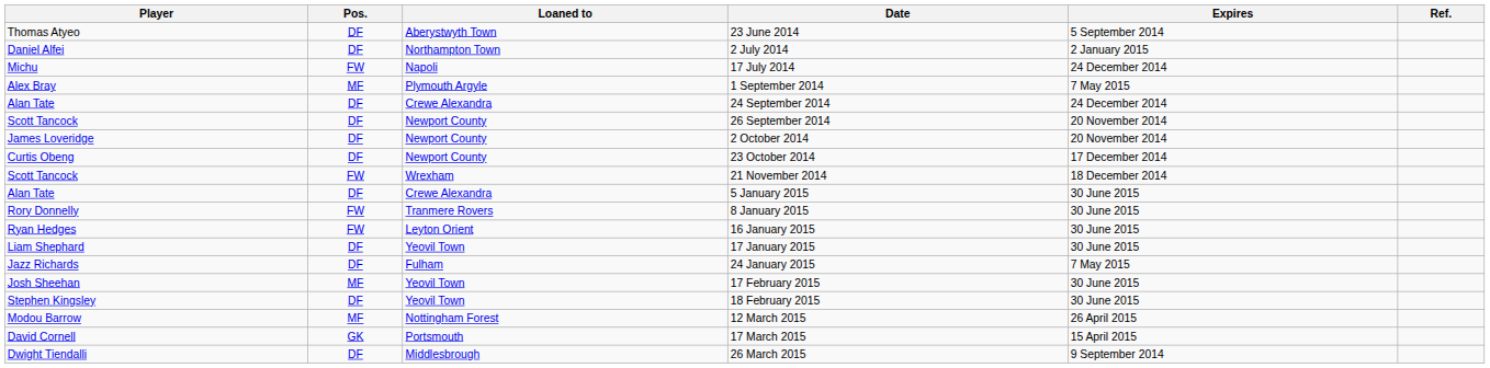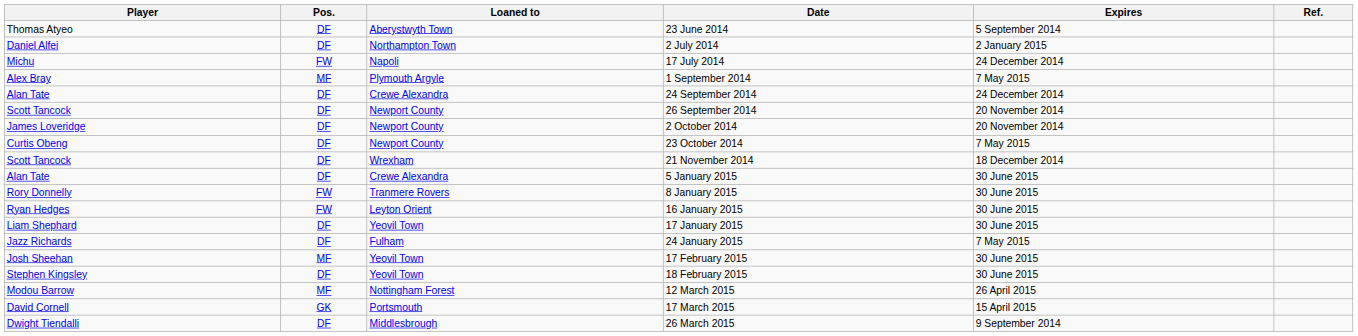 <table class="wikitable" style="width:100%; text-align:center; font-size:95%; text-align:left;">
 <tr>
 <th>Player</th>
 <th>Pos.</th>
 <th>Loaned to</th>
 <th>Date</th>
 <th>Expires</th>
 <th>Ref.</th>
 </tr>
 <tr>
 <td> Thomas Atyeo</td>
 <td style="text-align:center;"><a href='#'>DF</a></td>
 <td> <a href='#'>Aberystwyth Town</a></td>
 <td>23 June 2014</td>
 <td>5 September 2014</td>
 <td></td>
 </tr>
 <tr>
 <td> <a href='#'>Daniel Alfei</a></td>
 <td style="text-align:center;"><a href='#'>DF</a></td>
 <td> <a href='#'>Northampton Town</a></td>
 <td>2 July 2014</td>
 <td>2 January 2015</td>
 <td></td>
 </tr>
 <tr>
 <td> <a href='#'>Michu</a></td>
 <td style="text-align:center;"><a href='#'>FW</a></td>
 <td> <a href='#'>Napoli</a></td>
 <td>17 July 2014</td>
 <td>24 December 2014</td>
 <td></td>
 </tr>
 <tr>
 <td> <a href='#'>Alex Bray</a></td>
 <td style="text-align:center;"><a href='#'>MF</a></td>
 <td> <a href='#'>Plymouth Argyle</a></td>
 <td>1 September 2014</td>
 <td>7 May 2015</td>
 <td></td>
 </tr>
 <tr>
 <td> <a href='#'>Alan Tate</a></td>
 <td style="text-align:center;"><a href='#'>DF</a></td>
 <td> <a href='#'>Crewe Alexandra</a></td>
 <td>24 September 2014</td>
 <td>24 December 2014</td>
 <td></td>
 </tr>
 <tr>
 <td> <a href='#'>Scott Tancock</a></td>
 <td style="text-align:center;"><a href='#'>DF</a></td>
 <td> <a href='#'>Newport County</a></td>
 <td>26 September 2014</td>
 <td>20 November 2014</td>
 <td></td>
 </tr>
 <tr>
 <td> <a href='#'>James Loveridge</a></td>
 <td style="text-align:center;"><a href='#'>DF</a></td>
 <td> <a href='#'>Newport County</a></td>
 <td>2 October 2014</td>
 <td>20 November 2014</td>
 <td></td>
 </tr>
 <tr>
 <td> <a href='#'>Curtis Obeng</a></td>
 <td style="text-align:center;"><a href='#'>DF</a></td>
 <td> <a href='#'>Newport County</a></td>
 <td>23 October 2014</td>
-<td>17 December 2014</td>
+<td>7 May 2015</td>
 <td></td>
 </tr>
 <tr>
 <td> <a href='#'>Scott Tancock</a></td>
-<td style="text-align:center;"><a href='#'>FW</a></td>
+<td style="text-align:center;"><a href='#'>DF</a></td>
 <td> <a href='#'>Wrexham</a></td>
 <td>21 November 2014</td>
 <td>18 December 2014</td>
 <td></td>
 </tr>
 <tr>
 <td> <a href='#'>Alan Tate</a></td>
 <td style="text-align:center;"><a href='#'>DF</a></td>
 <td> <a href='#'>Crewe Alexandra</a></td>
 <td>5 January 2015</td>
 <td>30 June 2015</td>
 <td></td>
 </tr>
 <tr>
 <td> <a href='#'>Rory Donnelly</a></td>
 <td style="text-align:center;"><a href='#'>FW</a></td>
 <td> <a href='#'>Tranmere Rovers</a></td>
 <td>8 January 2015</td>
 <td>30 June 2015</td>
 <td></td>
 </tr>
 <tr>
 <td> <a href='#'>Ryan Hedges</a></td>
 <td style="text-align:center;"><a href='#'>FW</a></td>
 <td> <a href='#'>Leyton Orient</a></td>
 <td>16 January 2015</td>
 <td>30 June 2015</td>
 <td></td>
 </tr>
 <tr>
 <td> <a href='#'>Liam Shephard</a></td>
 <td style="text-align:center;"><a href='#'>DF</a></td>
 <td> <a href='#'>Yeovil Town</a></td>
 <td>17 January 2015</td>
 <td>30 June 2015</td>
 <td></td>
 </tr>
 <tr>
 <td> <a href='#'>Jazz Richards</a></td>
 <td style="text-align:center;"><a href='#'>DF</a></td>
 <td> <a href='#'>Fulham</a></td>
 <td>24 January 2015</td>
 <td>7 May 2015</td>
 <td></td>
 </tr>
 <tr>
 <td> <a href='#'>Josh Sheehan</a></td>
 <td style="text-align:center;"><a href='#'>MF</a></td>
 <td> <a href='#'>Yeovil Town</a></td>
 <td>17 February 2015</td>
 <td>30 June 2015</td>
 <td></td>
 </tr>
 <tr>
 <td> <a href='#'>Stephen Kingsley</a></td>
 <td style="text-align:center;"><a href='#'>DF</a></td>
 <td> <a href='#'>Yeovil Town</a></td>
 <td>18 February 2015</td>
 <td>30 June 2015</td>
 <td></td>
 </tr>
 <tr>
 <td> <a href='#'>Modou Barrow</a></td>
 <td style="text-align:center;"><a href='#'>MF</a></td>
 <td> <a href='#'>Nottingham Forest</a></td>
 <td>12 March 2015</td>
 <td>26 April 2015</td>
 <td></td>
 </tr>
 <tr>
 <td> <a href='#'>David Cornell</a></td>
 <td style="text-align:center;"><a href='#'>GK</a></td>
 <td> <a href='#'>Portsmouth</a></td>
 <td>17 March 2015</td>
 <td>15 April 2015</td>
 <td></td>
 </tr>
 <tr>
 <td> <a href='#'>Dwight Tiendalli</a></td>
 <td style="text-align:center;"><a href='#'>DF</a></td>
 <td> <a href='#'>Middlesbrough</a></td>
 <td>26 March 2015</td>
 <td>9 September 2014</td>
 <td></td>
 </tr>
 </table>
